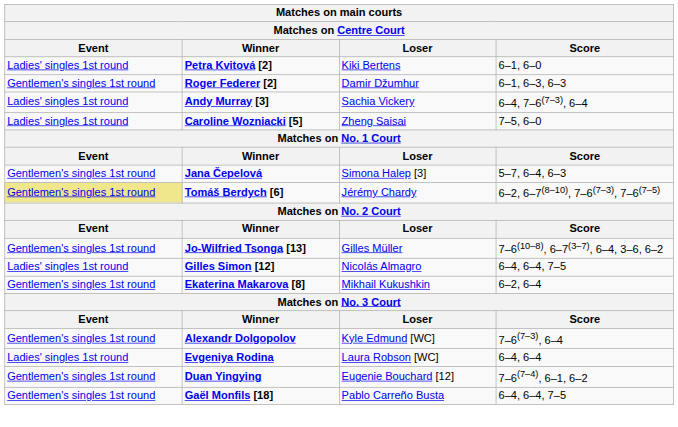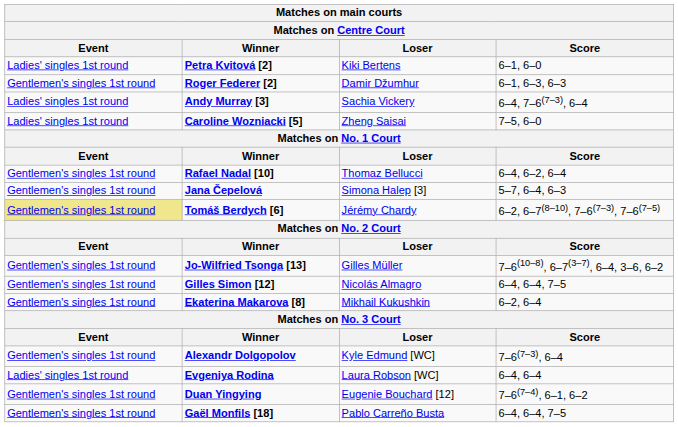 <table class="wikitable collapsible uncollapsed" style="margin:auto;">
 <tr>
 <th colspan="4" style="white-space:nowrap;">Matches on main courts</th>
 </tr>
 <tr>
 <th colspan="4"><strong>Matches on <a href='#'>Centre Court</a></strong></th>
 </tr>
 <tr>
 <th width=250>Event</th>
 <th width=220>Winner</th>
 <th width=220>Loser</th>
 <th width=250>Score</th>
 </tr>
 <tr>
 <td><a href='#'>Ladies' singles 1st round</a></td>
 <td><strong> <a href='#'>Petra Kvitová</a> [2]</strong></td>
 <td> <a href='#'>Kiki Bertens</a></td>
 <td>6–1, 6–0</td>
 </tr>
 <tr>
 <td><a href='#'>Gentlemen's singles 1st round</a></td>
 <td><strong> <a href='#'>Roger Federer</a> [2]</strong></td>
 <td> <a href='#'>Damir Džumhur</a></td>
 <td>6–1, 6–3, 6–3</td>
 </tr>
 <tr>
 <td><a href='#'>Ladies' singles 1st round</a></td>
 <td><strong> <a href='#'>Andy Murray</a> [3]</strong></td>
 <td> <a href='#'>Sachia Vickery</a></td>
 <td>6–4, 7–6<sup>(7–3)</sup>, 6–4</td>
 </tr>
 <tr>
 <td><a href='#'>Ladies' singles 1st round</a></td>
 <td><strong> <a href='#'>Caroline Wozniacki</a> [5]</strong></td>
 <td> <a href='#'>Zheng Saisai</a></td>
 <td>7–5, 6–0</td>
 </tr>
 <tr>
 <th colspan="4"><strong>Matches on <a href='#'>No. 1 Court</a></strong></th>
 </tr>
 <tr>
 <th width=250>Event</th>
 <th width=220>Winner</th>
 <th width=220>Loser</th>
 <th width=220>Score</th>
 </tr>
 <tr>
 <td><a href='#'>Gentlemen's singles 1st round</a></td>
+<td><strong> <a href='#'>Rafael Nadal</a> [10]</strong></td>
+<td> <a href='#'>Thomaz Bellucci</a></td>
+<td>6–4, 6–2, 6–4</td>
+</tr>
+<tr>
+<td><a href='#'>Gentlemen's singles 1st round</a></td>
 <td><strong> <a href='#'>Jana Čepelová</a></strong></td>
 <td> <a href='#'>Simona Halep</a> [3]</td>
 <td>5–7, 6–4, 6–3</td>
 </tr>
 <tr>
 <td style="background: khaki;"><a href='#'>Gentlemen's singles 1st round</a></td>
 <td><strong> <a href='#'>Tomáš Berdych</a> [6]</strong></td>
 <td> <a href='#'>Jérémy Chardy</a></td>
 <td>6–2, 6–7<sup>(8–10)</sup>, 7–6<sup>(7–3)</sup>, 7–6<sup>(7–5)</sup></td>
 </tr>
 <tr>
 <th colspan="4"><strong>Matches on <a href='#'>No. 2 Court</a></strong></th>
 </tr>
 <tr>
 <th width=250>Event</th>
 <th width=220>Winner</th>
 <th width=220>Loser</th>
 <th width=220>Score</th>
 </tr>
 <tr>
 <td><a href='#'>Gentlemen's singles 1st round</a></td>
 <td><strong> <a href='#'>Jo-Wilfried Tsonga</a> [13]</strong></td>
 <td> <a href='#'>Gilles Müller</a></td>
 <td>7–6<sup>(10–8)</sup>, 6–7<sup>(3–7)</sup>, 6–4, 3–6, 6–2</td>
 </tr>
 <tr>
-<td><a href='#'>Ladies' singles 1st round</a></td>
+<td><a href='#'>Gentlemen's singles 1st round</a></td>
 <td><strong> <a href='#'>Gilles Simon</a> [12]</strong></td>
 <td> <a href='#'>Nicolás Almagro</a></td>
 <td>6–4, 6–4, 7–5</td>
 </tr>
 <tr>
 <td><a href='#'>Gentlemen's singles 1st round</a></td>
 <td><strong> <a href='#'>Ekaterina Makarova</a> [8]</strong></td>
 <td> <a href='#'>Mikhail Kukushkin</a></td>
 <td>6–2, 6–4</td>
 </tr>
 <tr>
 <th colspan="4"><strong>Matches on <a href='#'>No. 3 Court</a></strong></th>
 </tr>
 <tr>
 <th width=250>Event</th>
 <th width=220>Winner</th>
 <th width=220>Loser</th>
 <th width=220>Score</th>
 </tr>
 <tr>
 <td><a href='#'>Gentlemen's singles 1st round</a></td>
 <td><strong> <a href='#'>Alexandr Dolgopolov</a></strong></td>
 <td> <a href='#'>Kyle Edmund</a> [WC]</td>
 <td>7–6<sup>(7–3)</sup>, 6–4</td>
 </tr>
 <tr>
 <td><a href='#'>Ladies' singles 1st round</a></td>
 <td><strong> <a href='#'>Evgeniya Rodina</a></strong></td>
 <td> <a href='#'>Laura Robson</a> [WC]</td>
 <td>6–4, 6–4</td>
 </tr>
 <tr>
 <td><a href='#'>Gentlemen's singles 1st round</a></td>
 <td><strong> <a href='#'>Duan Yingying</a></strong></td>
 <td> <a href='#'>Eugenie Bouchard</a> [12]</td>
 <td>7–6<sup>(7–4)</sup>, 6–1, 6–2</td>
 </tr>
 <tr>
 <td><a href='#'>Gentlemen's singles 1st round</a></td>
 <td><strong> <a href='#'>Gaël Monfils</a> [18]</strong></td>
 <td> <a href='#'>Pablo Carreño Busta</a></td>
 <td>6–4, 6–4, 7–5</td>
 </tr>
 </table>
